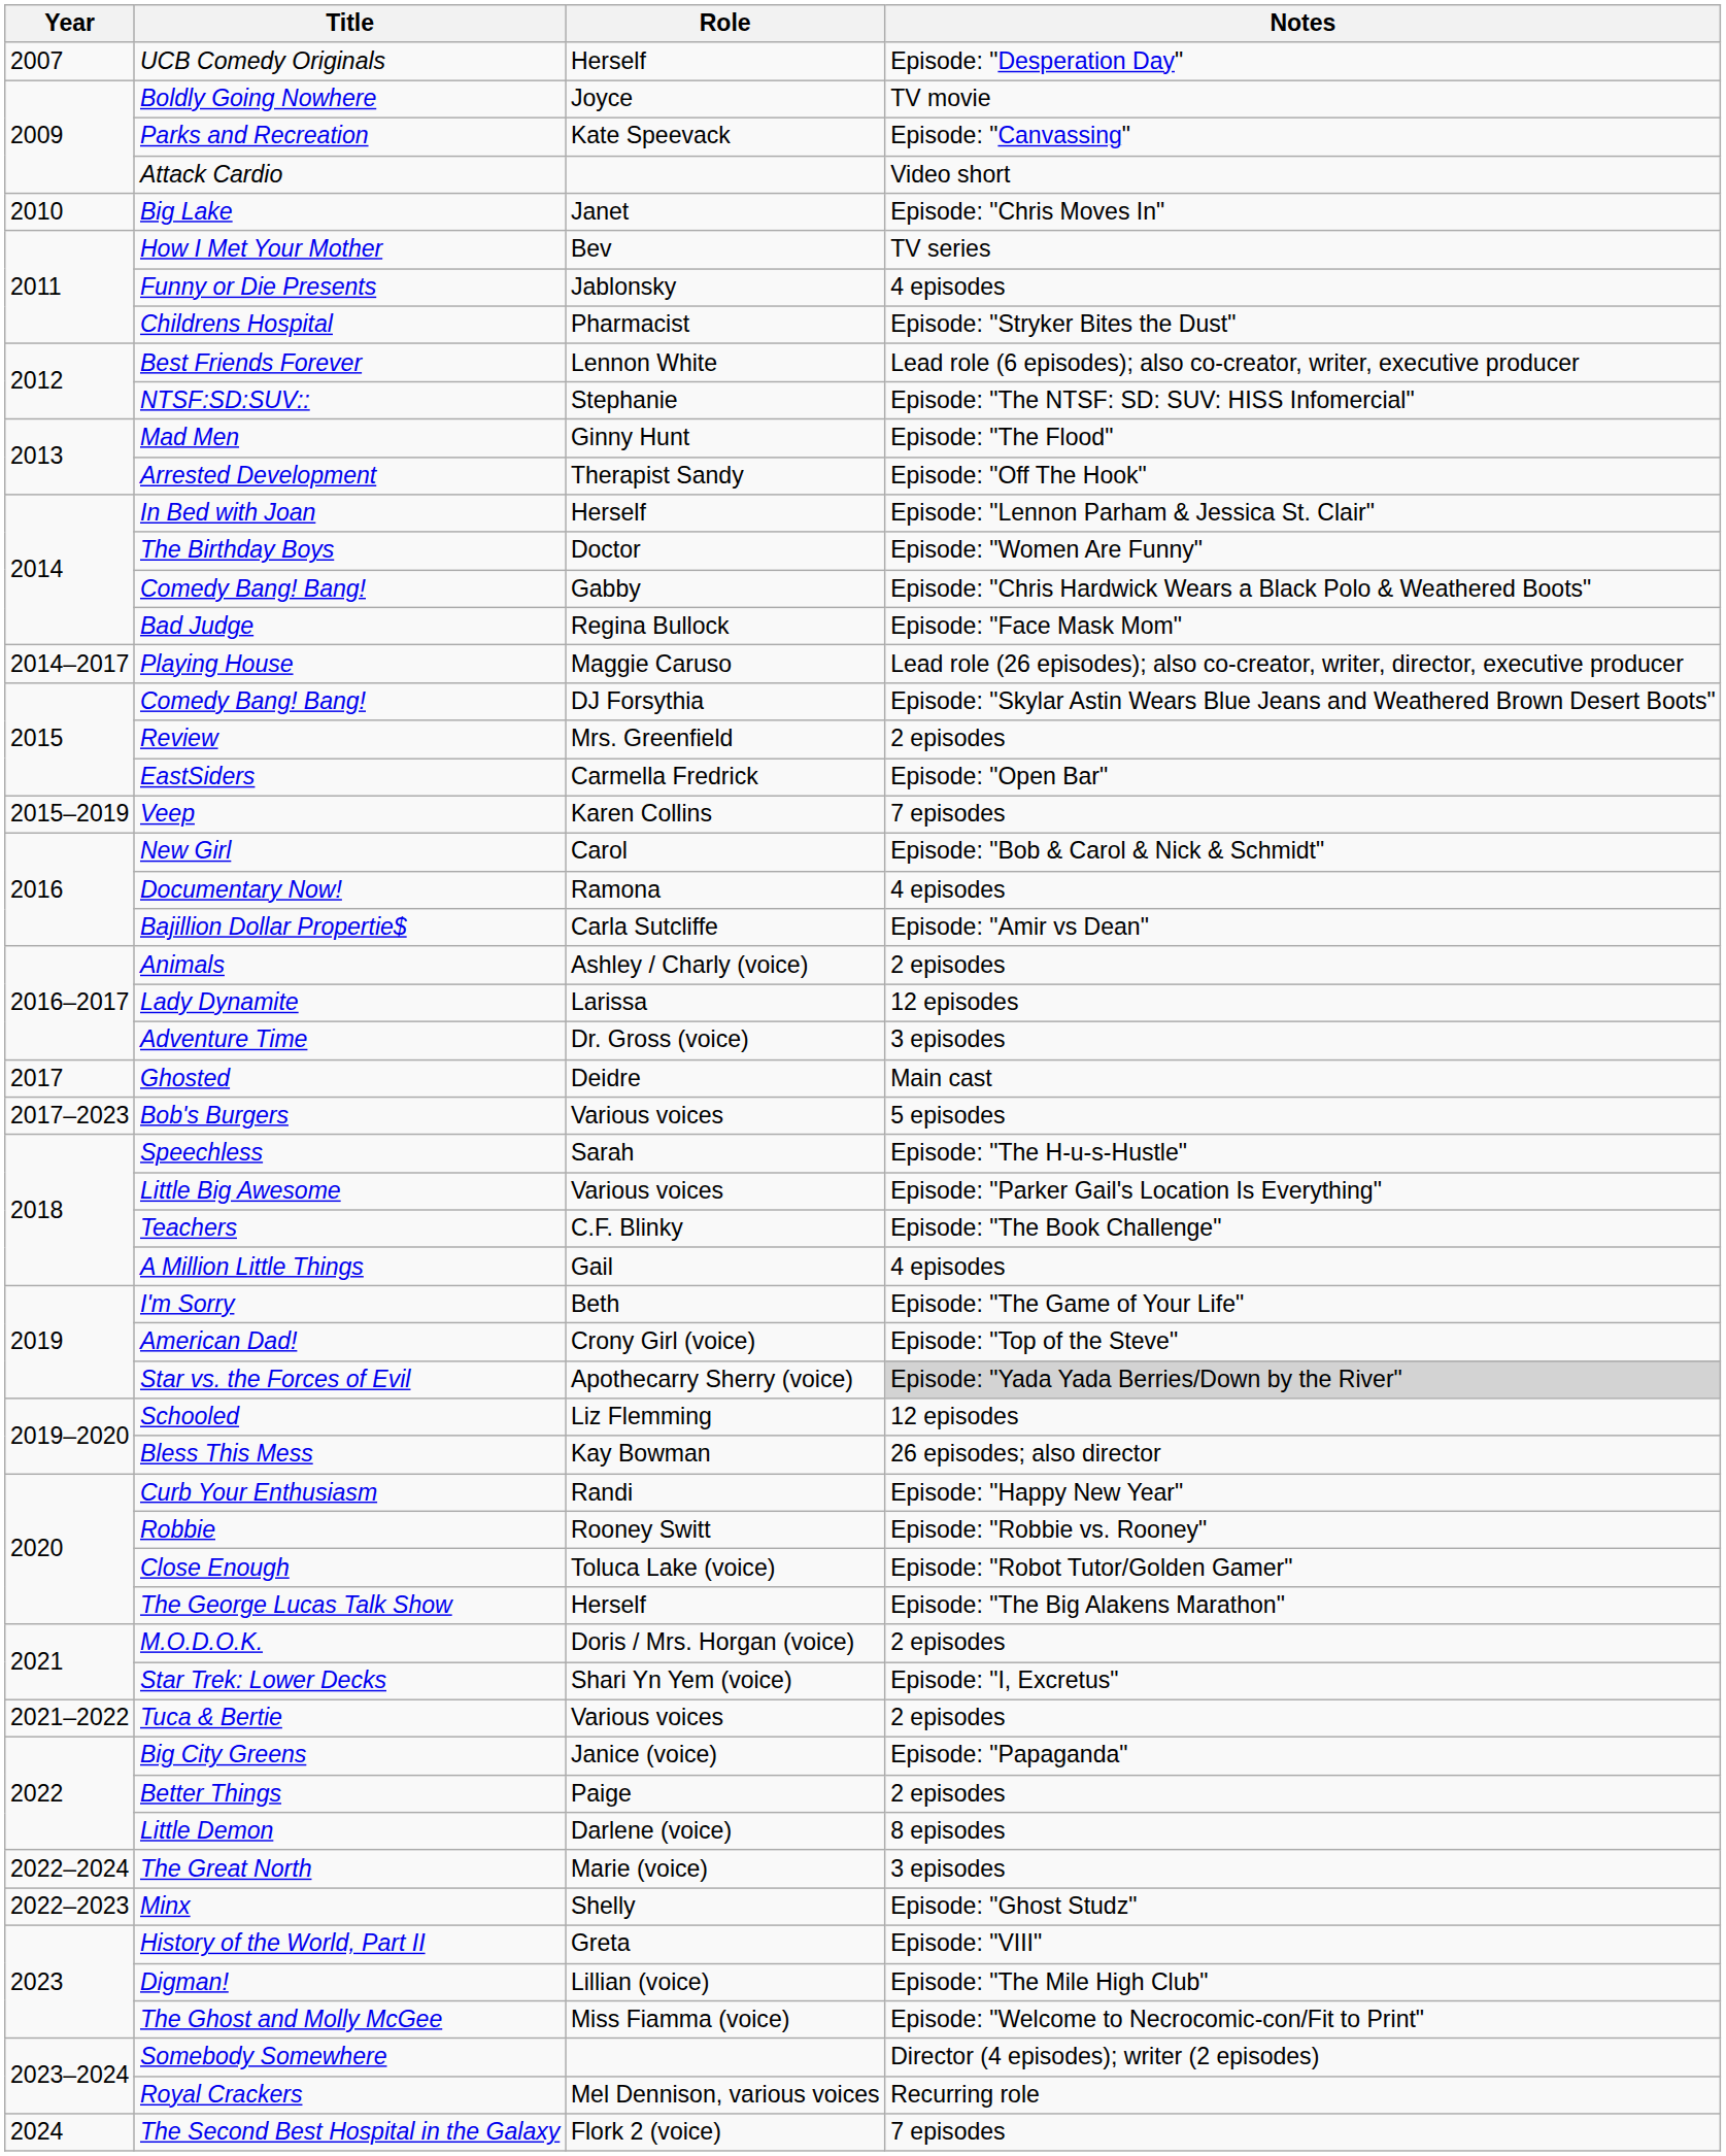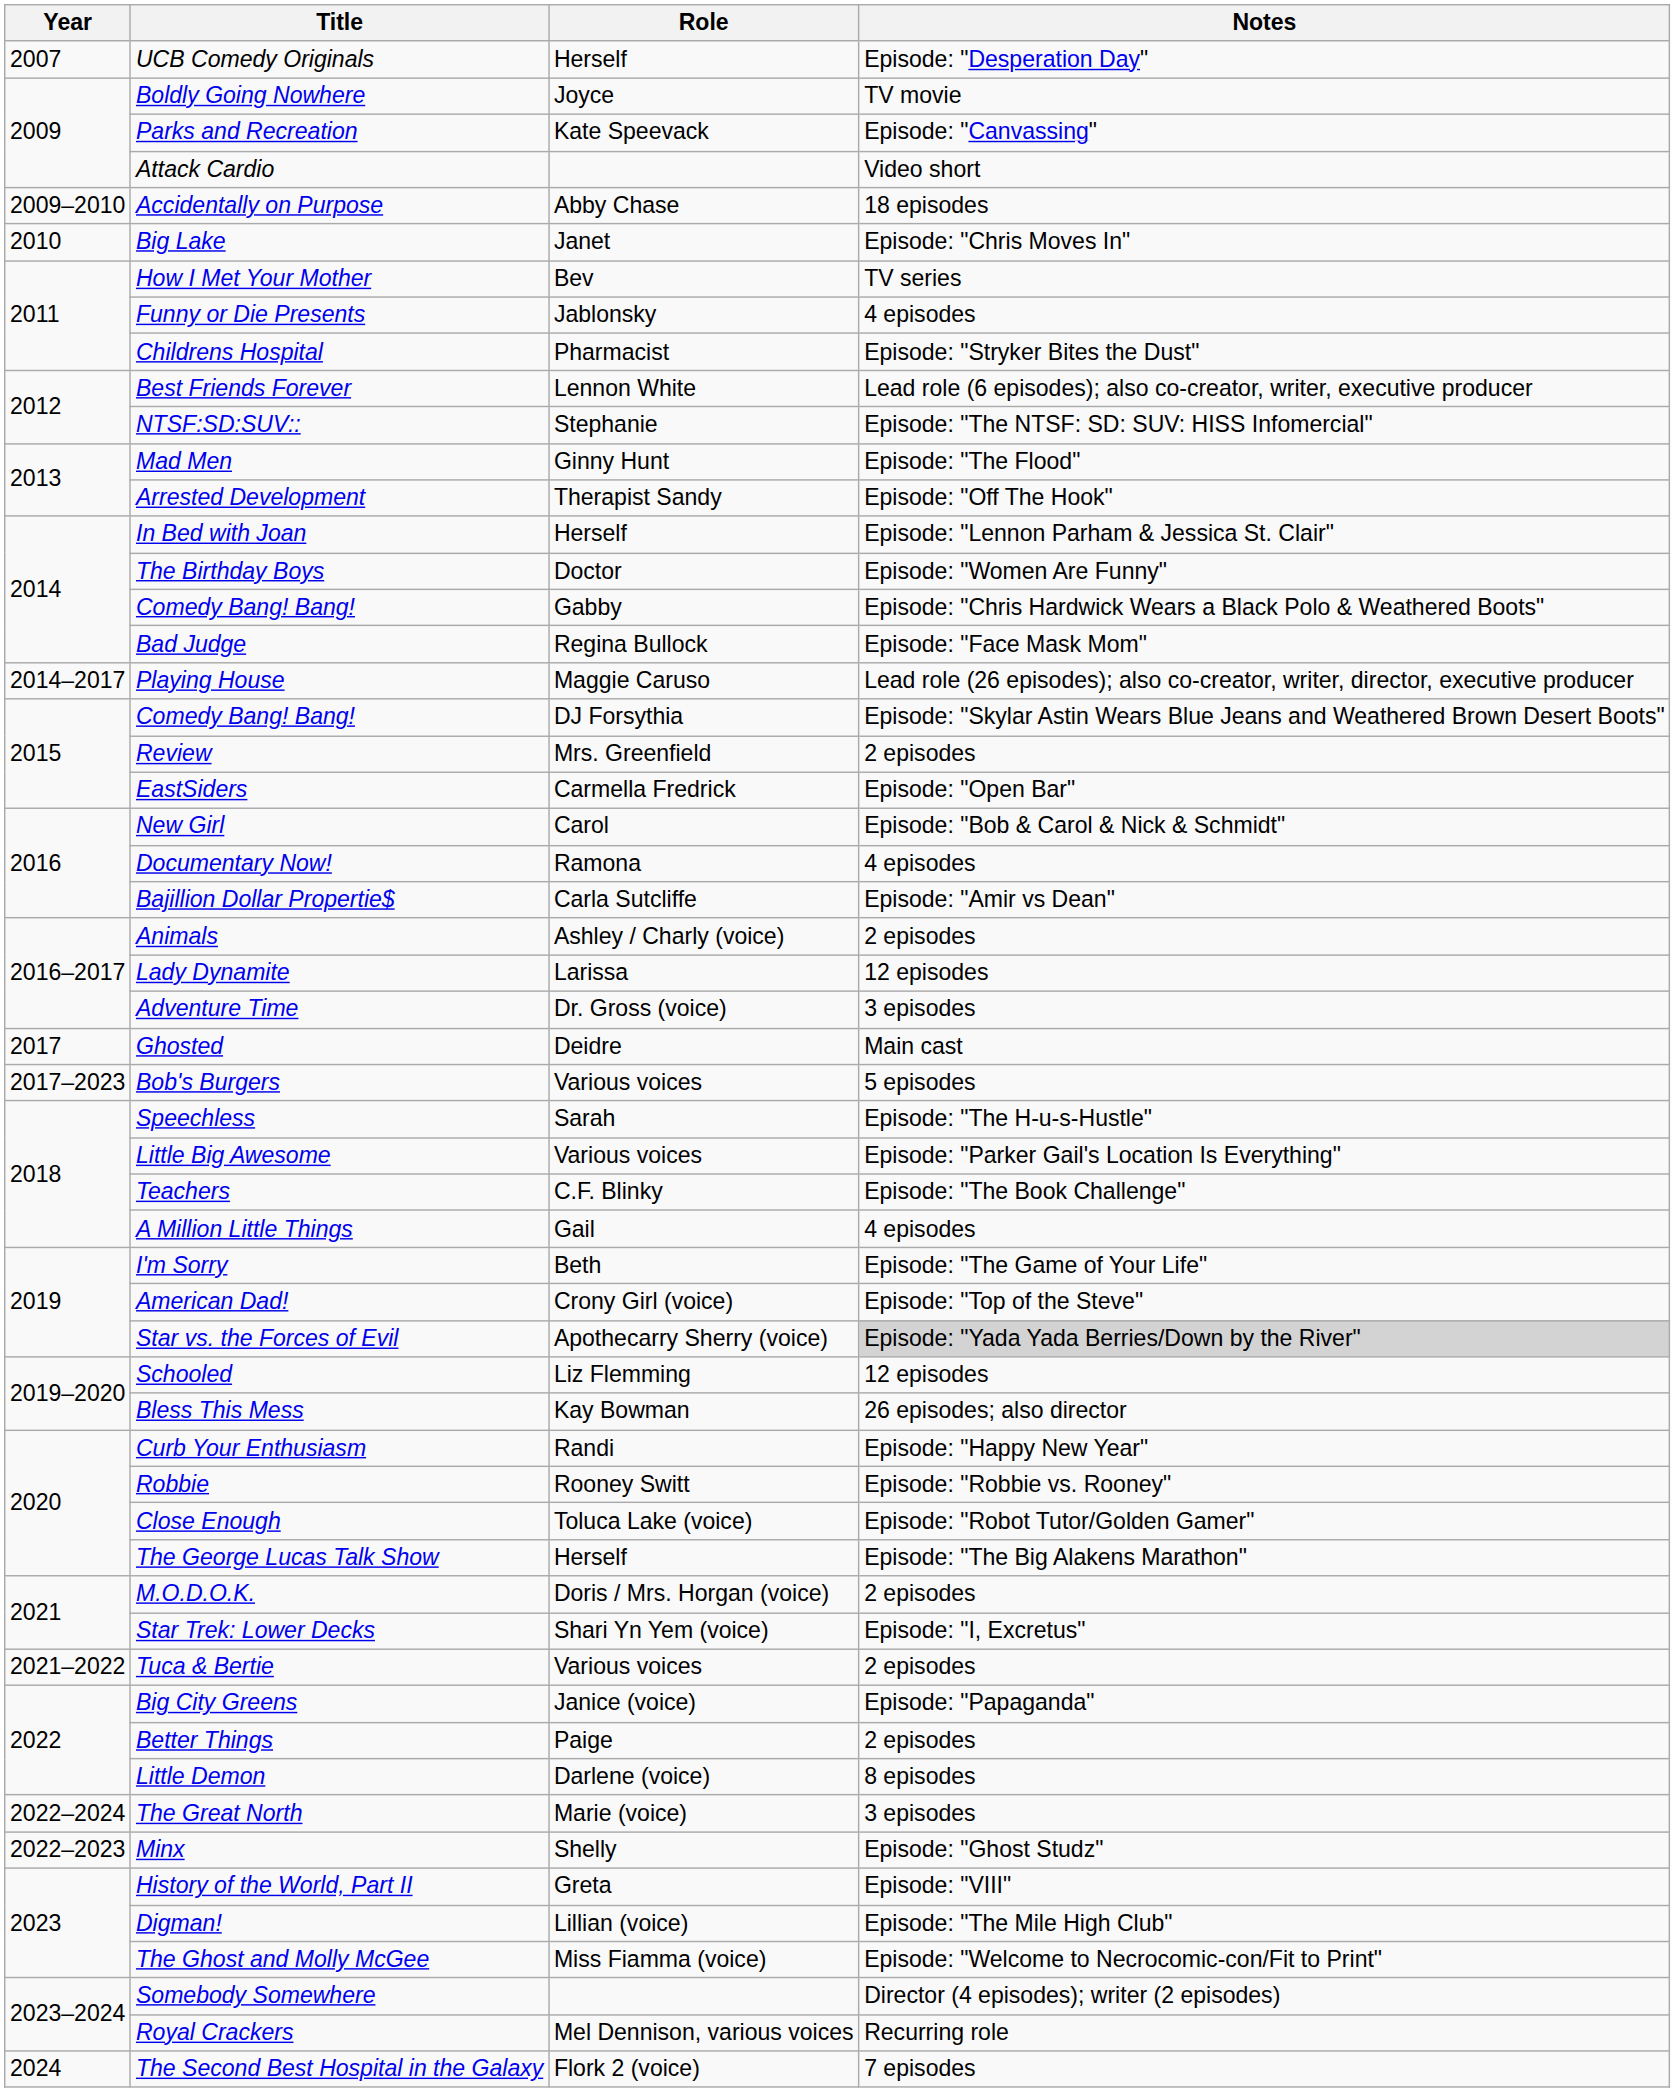 <table class="wikitable sortable">
 <tr>
 <th>Year</th>
 <th>Title</th>
 <th>Role</th>
 <th class="unsortable">Notes</th>
 </tr>
 <tr>
 <td>2007</td>
 <td><em>UCB Comedy Originals</em></td>
 <td>Herself</td>
 <td>Episode: "<a href='#'>Desperation Day</a>"</td>
 </tr>
 <tr>
 <td rowspan="3">2009</td>
 <td><em><a href='#'>Boldly Going Nowhere</a></em></td>
 <td>Joyce</td>
 <td>TV movie</td>
 </tr>
 <tr>
 <td><em><a href='#'>Parks and Recreation</a></em></td>
 <td>Kate Speevack</td>
 <td>Episode: "<a href='#'>Canvassing</a>"</td>
 </tr>
 <tr>
 <td><em>Attack Cardio</em></td>
 <td></td>
 <td>Video short</td>
+</tr>
+<tr>
+<td>2009–2010</td>
+<td><em><a href='#'>Accidentally on Purpose</a></em></td>
+<td>Abby Chase</td>
+<td>18 episodes</td>
 </tr>
 <tr>
 <td>2010</td>
 <td><em><a href='#'>Big Lake</a></em></td>
 <td>Janet</td>
 <td>Episode: "Chris Moves In"</td>
 </tr>
 <tr>
 <td rowspan="3">2011</td>
 <td><em><a href='#'>How I Met Your Mother</a></em></td>
 <td>Bev</td>
 <td>TV series</td>
 </tr>
 <tr>
 <td><em><a href='#'>Funny or Die Presents</a></em></td>
 <td>Jablonsky</td>
 <td>4 episodes</td>
 </tr>
 <tr>
 <td><em><a href='#'>Childrens Hospital</a></em></td>
 <td>Pharmacist</td>
 <td>Episode: "Stryker Bites the Dust"</td>
 </tr>
 <tr>
 <td rowspan="2">2012</td>
 <td><em><a href='#'>Best Friends Forever</a></em></td>
 <td>Lennon White</td>
 <td>Lead role (6 episodes); also co-creator, writer, executive producer</td>
 </tr>
 <tr>
 <td><em><a href='#'>NTSF:SD:SUV::</a></em></td>
 <td>Stephanie</td>
 <td>Episode: "The NTSF: SD: SUV: HISS Infomercial"</td>
 </tr>
 <tr>
 <td rowspan="2">2013</td>
 <td><em><a href='#'>Mad Men</a></em></td>
 <td>Ginny Hunt</td>
 <td>Episode: "The Flood"</td>
 </tr>
 <tr>
 <td><em><a href='#'>Arrested Development</a></em></td>
 <td>Therapist Sandy</td>
 <td>Episode: "Off The Hook"</td>
 </tr>
 <tr>
 <td rowspan="4">2014</td>
 <td><em><a href='#'>In Bed with Joan</a></em></td>
 <td>Herself</td>
 <td>Episode: "Lennon Parham & Jessica St. Clair"</td>
 </tr>
 <tr>
 <td><em><a href='#'>The Birthday Boys</a></em></td>
 <td>Doctor</td>
 <td>Episode: "Women Are Funny"</td>
 </tr>
 <tr>
 <td><em><a href='#'>Comedy Bang! Bang!</a></em></td>
 <td>Gabby</td>
 <td>Episode: "Chris Hardwick Wears a Black Polo & Weathered Boots"</td>
 </tr>
 <tr>
 <td><em><a href='#'>Bad Judge</a></em></td>
 <td>Regina Bullock</td>
 <td>Episode: "Face Mask Mom"</td>
 </tr>
 <tr>
 <td>2014–2017</td>
 <td><em><a href='#'>Playing House</a></em></td>
 <td>Maggie Caruso</td>
 <td>Lead role (26 episodes); also co-creator, writer, director, executive producer</td>
 </tr>
 <tr>
 <td rowspan="3">2015</td>
 <td><em><a href='#'>Comedy Bang! Bang!</a></em></td>
 <td>DJ Forsythia</td>
 <td>Episode: "Skylar Astin Wears Blue Jeans and Weathered Brown Desert Boots"</td>
 </tr>
 <tr>
 <td><em><a href='#'>Review</a></em></td>
 <td>Mrs. Greenfield</td>
 <td>2 episodes</td>
 </tr>
 <tr>
 <td><em><a href='#'>EastSiders</a></em></td>
 <td>Carmella Fredrick</td>
 <td>Episode: "Open Bar"</td>
-</tr>
-<tr>
-<td>2015–2019</td>
-<td><em><a href='#'>Veep</a></em></td>
-<td>Karen Collins</td>
-<td>7 episodes</td>
 </tr>
 <tr>
 <td rowspan="3">2016</td>
 <td><em><a href='#'>New Girl</a></em></td>
 <td>Carol</td>
 <td>Episode: "Bob & Carol & Nick & Schmidt"</td>
 </tr>
 <tr>
 <td><em><a href='#'>Documentary Now!</a></em></td>
 <td>Ramona</td>
 <td>4 episodes</td>
 </tr>
 <tr>
 <td><em><a href='#'>Bajillion Dollar Propertie$</a></em></td>
 <td>Carla Sutcliffe</td>
 <td>Episode: "Amir vs Dean"</td>
 </tr>
 <tr>
 <td rowspan="3">2016–2017</td>
 <td><a href='#'><em>Animals</em></a></td>
 <td>Ashley / Charly (voice)</td>
 <td>2 episodes</td>
 </tr>
 <tr>
 <td><em><a href='#'>Lady Dynamite</a></em></td>
 <td>Larissa</td>
 <td>12 episodes</td>
 </tr>
 <tr>
 <td><em><a href='#'>Adventure Time</a></em></td>
 <td>Dr. Gross (voice)</td>
 <td>3 episodes</td>
 </tr>
 <tr>
 <td>2017</td>
 <td><em><a href='#'>Ghosted</a></em></td>
 <td>Deidre</td>
 <td>Main cast</td>
 </tr>
 <tr>
 <td>2017–2023</td>
 <td><em><a href='#'>Bob's Burgers</a></em></td>
 <td>Various voices</td>
 <td>5 episodes</td>
 </tr>
 <tr>
 <td rowspan="4">2018</td>
 <td><em><a href='#'>Speechless</a></em></td>
 <td>Sarah</td>
 <td>Episode: "The H-u-s-Hustle"</td>
 </tr>
 <tr>
 <td><em><a href='#'>Little Big Awesome</a></em></td>
 <td>Various voices</td>
 <td>Episode: "Parker Gail's Location Is Everything"</td>
 </tr>
 <tr>
 <td><em><a href='#'>Teachers</a></em></td>
 <td>C.F. Blinky</td>
 <td>Episode: "The Book Challenge"</td>
 </tr>
 <tr>
 <td><em><a href='#'>A Million Little Things</a></em></td>
 <td>Gail</td>
 <td>4 episodes</td>
 </tr>
 <tr>
 <td rowspan="3">2019</td>
 <td><em><a href='#'>I'm Sorry</a></em></td>
 <td>Beth</td>
 <td>Episode: "The Game of Your Life"</td>
 </tr>
 <tr>
 <td><em><a href='#'>American Dad!</a></em></td>
 <td>Crony Girl (voice)</td>
 <td>Episode: "Top of the Steve"</td>
 </tr>
 <tr>
 <td><em><a href='#'>Star vs. the Forces of Evil</a></em></td>
 <td>Apothecarry Sherry (voice)</td>
 <td style="background: lightgrey;">Episode: "Yada Yada Berries/Down by the River"</td>
 </tr>
 <tr>
 <td rowspan="2">2019–2020</td>
 <td><em><a href='#'>Schooled</a></em></td>
 <td>Liz Flemming</td>
 <td>12 episodes</td>
 </tr>
 <tr>
 <td><em><a href='#'>Bless This Mess</a></em></td>
 <td>Kay Bowman</td>
 <td>26 episodes; also director</td>
 </tr>
 <tr>
 <td rowspan="4">2020</td>
 <td><em><a href='#'>Curb Your Enthusiasm</a></em></td>
 <td>Randi</td>
 <td>Episode: "Happy New Year"</td>
 </tr>
 <tr>
 <td><em><a href='#'>Robbie</a></em></td>
 <td>Rooney Switt</td>
 <td>Episode: "Robbie vs. Rooney"</td>
 </tr>
 <tr>
 <td><em><a href='#'>Close Enough</a></em></td>
 <td>Toluca Lake (voice)</td>
 <td>Episode: "Robot Tutor/Golden Gamer"</td>
 </tr>
 <tr>
 <td><em><a href='#'>The George Lucas Talk Show</a></em></td>
 <td>Herself</td>
 <td>Episode: "The Big Alakens Marathon"</td>
 </tr>
 <tr>
 <td rowspan="2">2021</td>
 <td><em><a href='#'>M.O.D.O.K.</a></em></td>
 <td>Doris / Mrs. Horgan (voice)</td>
 <td>2 episodes</td>
 </tr>
 <tr>
 <td><em><a href='#'>Star Trek: Lower Decks</a></em></td>
 <td>Shari Yn Yem (voice)</td>
 <td>Episode: "I, Excretus"</td>
 </tr>
 <tr>
 <td>2021–2022</td>
 <td><em><a href='#'>Tuca & Bertie</a></em></td>
 <td>Various voices</td>
 <td>2 episodes</td>
 </tr>
 <tr>
 <td rowspan="3">2022</td>
 <td><em><a href='#'>Big City Greens</a></em></td>
 <td>Janice (voice)</td>
 <td>Episode: "Papaganda"</td>
 </tr>
 <tr>
 <td><em><a href='#'>Better Things</a></em></td>
 <td>Paige</td>
 <td>2 episodes</td>
 </tr>
 <tr>
 <td><em><a href='#'>Little Demon</a></em></td>
 <td>Darlene (voice)</td>
 <td>8 episodes</td>
 </tr>
 <tr>
 <td>2022–2024</td>
 <td><em><a href='#'>The Great North</a></em></td>
 <td>Marie (voice)</td>
 <td>3 episodes</td>
 </tr>
 <tr>
 <td>2022–2023</td>
 <td><em><a href='#'>Minx</a></em></td>
 <td>Shelly</td>
 <td>Episode: "Ghost Studz"</td>
 </tr>
 <tr>
 <td rowspan="3">2023</td>
 <td><em><a href='#'>History of the World, Part II</a></em></td>
 <td>Greta</td>
 <td>Episode: "VIII"</td>
 </tr>
 <tr>
 <td><em><a href='#'>Digman!</a></em></td>
 <td>Lillian (voice)</td>
 <td>Episode: "The Mile High Club"</td>
 </tr>
 <tr>
 <td><em><a href='#'>The Ghost and Molly McGee</a></em></td>
 <td>Miss Fiamma (voice)</td>
 <td>Episode: "Welcome to Necrocomic-con/Fit to Print"</td>
 </tr>
 <tr>
 <td rowspan="2">2023–2024</td>
 <td><em><a href='#'>Somebody Somewhere</a></em></td>
 <td></td>
 <td>Director (4 episodes); writer (2 episodes)</td>
 </tr>
 <tr>
 <td><em><a href='#'>Royal Crackers</a></em></td>
 <td>Mel Dennison, various voices</td>
 <td>Recurring role</td>
 </tr>
 <tr>
 <td>2024</td>
 <td><em><a href='#'>The Second Best Hospital in the Galaxy</a></em></td>
 <td>Flork 2 (voice)</td>
 <td>7 episodes</td>
 </tr>
 </table>
